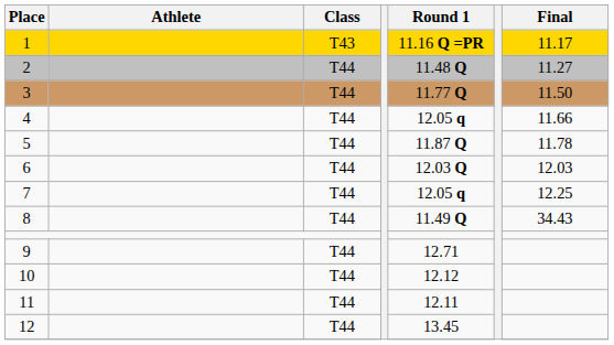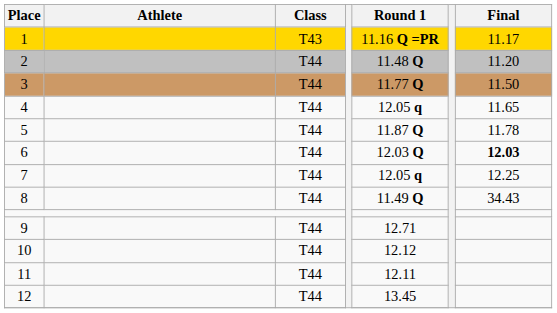 <table class="wikitable" style="text-align:center">
 <tr>
 <th>Place</th>
 <th width=250>Athlete</th>
 <th width=70>Class</th>
 <th rowspan=31></th>
 <th width=100>Round 1</th>
 <th rowspan=31></th>
 <th width=100>Final</th>
 </tr>
 <tr bgcolor=gold>
 <td>1</td>
 <td align=left></td>
 <td>T43</td>
 <td>11.16 <strong>Q =PR</strong></td>
 <td>11.17</td>
 </tr>
 <tr bgcolor=silver>
 <td>2</td>
 <td align=left></td>
 <td>T44</td>
 <td>11.48 <strong>Q</strong></td>
-<td>11.27</td>
+<td>11.20</td>
 </tr>
 <tr bgcolor=cc9966>
 <td>3</td>
 <td align=left></td>
 <td>T44</td>
 <td>11.77 <strong>Q</strong></td>
 <td>11.50</td>
 </tr>
 <tr>
 <td>4</td>
 <td align=left></td>
 <td>T44</td>
 <td>12.05 <strong>q</strong></td>
-<td>11.66</td>
+<td>11.65</td>
 </tr>
 <tr>
 <td>5</td>
 <td align=left></td>
 <td>T44</td>
 <td>11.87 <strong>Q</strong></td>
 <td>11.78</td>
 </tr>
 <tr>
 <td>6</td>
 <td align=left></td>
 <td>T44</td>
 <td>12.03 <strong>Q</strong></td>
-<td>12.03</td>
+<td><strong>12.03</strong></td>
 </tr>
 <tr>
 <td>7</td>
 <td align=left></td>
 <td>T44</td>
 <td>12.05 <strong>q</strong></td>
 <td>12.25</td>
 </tr>
 <tr>
 <td>8</td>
 <td align=left></td>
 <td>T44</td>
 <td>11.49 <strong>Q</strong></td>
 <td>34.43</td>
 </tr>
 <tr>
 <td colspan=10></td>
 </tr>
 <tr>
 <td>9</td>
 <td align=left></td>
 <td>T44</td>
 <td>12.71</td>
 <td></td>
 </tr>
 <tr>
 <td>10</td>
 <td align=left></td>
 <td>T44</td>
 <td>12.12</td>
 <td></td>
 </tr>
 <tr>
 <td>11</td>
 <td align=left></td>
 <td>T44</td>
 <td>12.11</td>
 <td></td>
 </tr>
 <tr>
 <td>12</td>
 <td align=left></td>
 <td>T44</td>
 <td>13.45</td>
 <td></td>
 </tr>
 <tr>
 </tr>
 </table>
